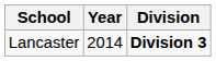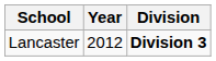 <table class="wikitable">
 <tr>
 <th>School</th>
 <th>Year</th>
 <th>Division</th>
 </tr>
 <tr>
 <td>Lancaster</td>
-<td>2014</td>
+<td>2012</td>
 <td><strong>Division 3</strong></td>
 </tr>
 </table>
